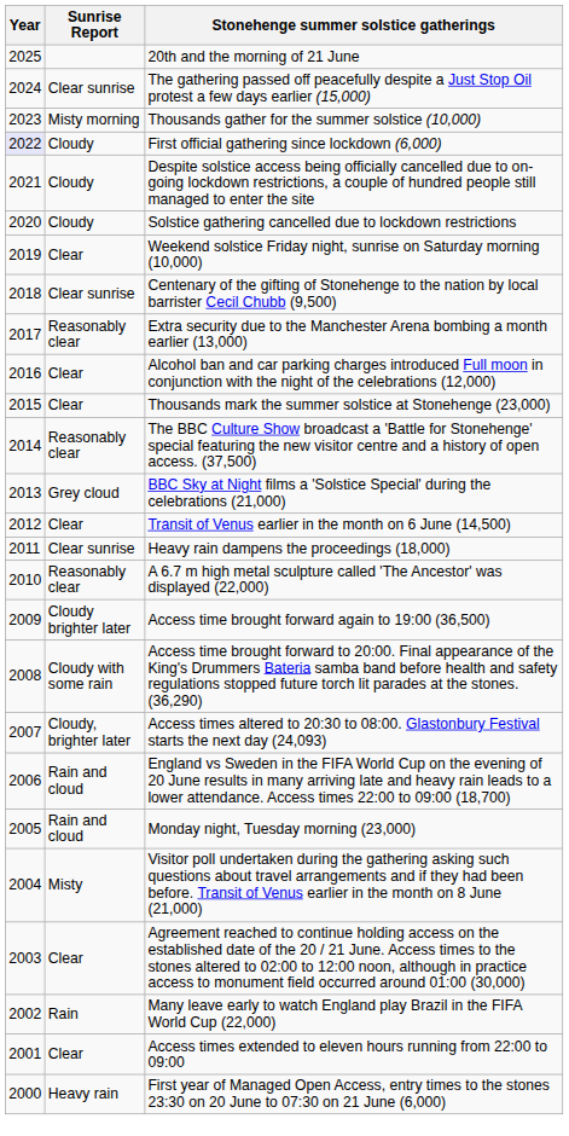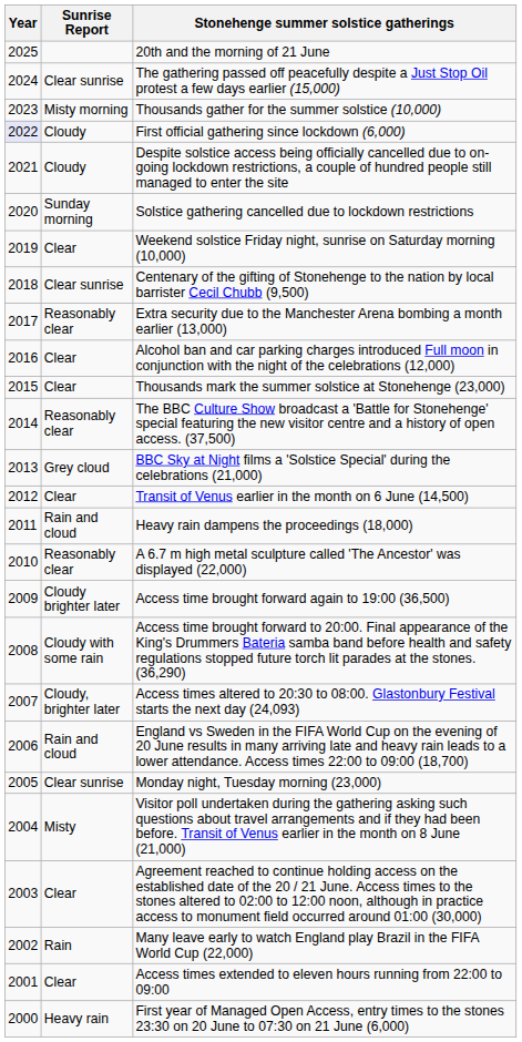 <table class="wikitable">
 <tr>
 <th>Year</th>
 <th>Sunrise Report</th>
 <th>Stonehenge summer solstice gatherings</th>
 </tr>
 <tr>
 <td>2025</td>
 <td></td>
 <td>20th and the morning of 21 June</td>
 </tr>
 <tr>
 <td>2024</td>
 <td>Clear sunrise</td>
 <td>The gathering passed off peacefully despite a <a href='#'>Just Stop Oil</a> protest a few days earlier <em>(15,000)</em></td>
 </tr>
 <tr>
 <td>2023</td>
 <td>Misty morning</td>
 <td>Thousands gather for the summer solstice <em>(10,000)</em></td>
 </tr>
 <tr>
 <td style="background: lavender;">2022</td>
 <td>Cloudy</td>
 <td>First official gathering since lockdown <em>(6,000)</em></td>
 </tr>
 <tr>
 <td>2021</td>
 <td>Cloudy</td>
 <td>Despite solstice access being officially cancelled due to on-going lockdown restrictions, a couple of hundred people still managed to enter the site</td>
 </tr>
 <tr>
 <td>2020</td>
-<td>Cloudy</td>
+<td>Sunday morning</td>
 <td>Solstice gathering cancelled due to lockdown restrictions</td>
 </tr>
 <tr>
 <td>2019</td>
 <td>Clear</td>
 <td>Weekend solstice Friday night, sunrise on Saturday morning (10,000)</td>
 </tr>
 <tr>
 <td>2018</td>
 <td>Clear sunrise</td>
 <td>Centenary of the gifting of Stonehenge to the nation by local barrister <a href='#'>Cecil Chubb</a> (9,500)</td>
 </tr>
 <tr>
 <td>2017</td>
 <td>Reasonably clear</td>
 <td>Extra security due to the Manchester Arena bombing a month earlier (13,000)</td>
 </tr>
 <tr>
 <td>2016</td>
 <td>Clear</td>
 <td>Alcohol ban and car parking charges introduced <a href='#'>Full moon</a> in conjunction with the night of the celebrations (12,000)</td>
 </tr>
 <tr>
 <td>2015</td>
 <td>Clear</td>
 <td>Thousands mark the summer solstice at Stonehenge (23,000)</td>
 </tr>
 <tr>
 <td>2014</td>
 <td>Reasonably clear</td>
 <td>The BBC <a href='#'>Culture Show</a> broadcast a 'Battle for Stonehenge' special featuring the new visitor centre and a history of open access. (37,500)</td>
 </tr>
 <tr>
 <td>2013</td>
 <td>Grey cloud</td>
 <td><a href='#'>BBC Sky at Night</a> films a 'Solstice Special' during the celebrations (21,000)</td>
 </tr>
 <tr>
 <td>2012</td>
 <td>Clear</td>
 <td><a href='#'>Transit of Venus</a> earlier in the month on 6 June (14,500)</td>
 </tr>
 <tr>
 <td>2011</td>
-<td>Clear sunrise</td>
+<td>Rain and cloud</td>
 <td>Heavy rain dampens the proceedings (18,000)</td>
 </tr>
 <tr>
 <td>2010</td>
 <td>Reasonably clear</td>
 <td>A 6.7 m high metal sculpture called 'The Ancestor' was displayed (22,000)</td>
 </tr>
 <tr>
 <td>2009</td>
 <td>Cloudy brighter later</td>
 <td>Access time brought forward again to 19:00 (36,500)</td>
 </tr>
 <tr>
 <td>2008</td>
 <td>Cloudy with some rain</td>
 <td>Access time brought forward to 20:00. Final appearance of the King's Drummers <a href='#'>Bateria</a> samba band before health and safety regulations stopped future torch lit parades at the stones. (36,290)</td>
 </tr>
 <tr>
 <td>2007</td>
 <td>Cloudy, brighter later</td>
 <td>Access times altered to 20:30 to 08:00. <a href='#'>Glastonbury Festival</a> starts the next day (24,093)</td>
 </tr>
 <tr>
 <td>2006</td>
 <td>Rain and cloud</td>
 <td>England vs Sweden in the FIFA World Cup on the evening of 20 June results in many arriving late and heavy rain leads to a lower attendance. Access times 22:00 to 09:00 (18,700)</td>
 </tr>
 <tr>
 <td>2005</td>
-<td>Rain and cloud</td>
+<td>Clear sunrise</td>
 <td>Monday night, Tuesday morning (23,000)</td>
 </tr>
 <tr>
 <td>2004</td>
 <td>Misty</td>
 <td>Visitor poll undertaken during the gathering asking such questions about travel arrangements and if they had been before. <a href='#'>Transit of Venus</a> earlier in the month on 8 June (21,000)</td>
 </tr>
 <tr>
 <td>2003</td>
 <td>Clear</td>
 <td>Agreement reached to continue holding access on the established date of the 20 / 21 June. Access times to the stones altered to 02:00 to 12:00 noon, although in practice access to monument field occurred around 01:00 (30,000)</td>
 </tr>
 <tr>
 <td>2002</td>
 <td>Rain</td>
 <td>Many leave early to watch England play Brazil in the FIFA World Cup (22,000)</td>
 </tr>
 <tr>
 <td>2001</td>
 <td>Clear</td>
 <td>Access times extended to eleven hours running from 22:00 to 09:00</td>
 </tr>
 <tr>
 <td>2000</td>
 <td>Heavy rain</td>
 <td>First year of Managed Open Access, entry times to the stones 23:30 on 20 June to 07:30 on 21 June (6,000)</td>
 </tr>
 </table>
